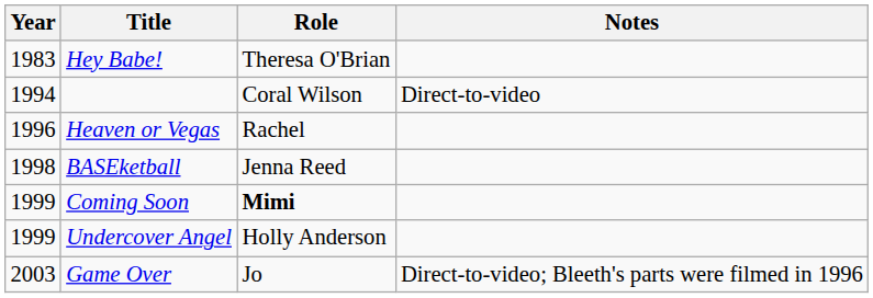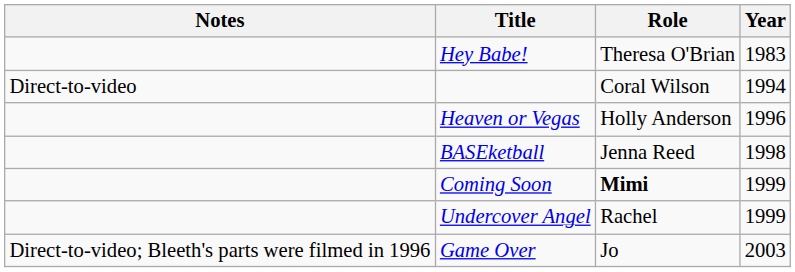 <table class="wikitable sortable">
 <tr>
-<th>Year</th>
+<th class="unsortable">Notes</th>
 <th>Title</th>
 <th>Role</th>
-<th class="unsortable">Notes</th>
+<th>Year</th>
 </tr>
 <tr>
-<td>1983</td>
+<td></td>
 <td><em><a href='#'>Hey Babe!</a></em></td>
 <td>Theresa O'Brian</td>
-<td></td>
+<td>1983</td>
 </tr>
 <tr>
-<td>1994</td>
+<td>Direct-to-video</td>
 <td><em></em></td>
 <td>Coral Wilson</td>
-<td>Direct-to-video</td>
+<td>1994</td>
 </tr>
 <tr>
+<td></td>
+<td><em><a href='#'>Heaven or Vegas</a></em></td>
+<td>Holly Anderson</td>
 <td>1996</td>
-<td><em><a href='#'>Heaven or Vegas</a></em></td>
-<td>Rachel</td>
-<td></td>
 </tr>
 <tr>
-<td>1998</td>
+<td></td>
 <td><em><a href='#'>BASEketball</a></em></td>
 <td>Jenna Reed</td>
-<td></td>
+<td>1998</td>
 </tr>
 <tr>
-<td>1999</td>
+<td></td>
 <td><em><a href='#'>Coming Soon</a></em></td>
 <td><strong>Mimi</strong></td>
-<td></td>
+<td>1999</td>
 </tr>
 <tr>
+<td></td>
+<td><em><a href='#'>Undercover Angel</a></em></td>
+<td>Rachel</td>
 <td>1999</td>
-<td><em><a href='#'>Undercover Angel</a></em></td>
-<td>Holly Anderson</td>
-<td></td>
 </tr>
 <tr>
-<td>2003</td>
+<td>Direct-to-video; Bleeth's parts were filmed in 1996</td>
 <td><em><a href='#'>Game Over</a></em></td>
 <td>Jo</td>
-<td>Direct-to-video; Bleeth's parts were filmed in 1996</td>
+<td>2003</td>
 </tr>
 </table>
